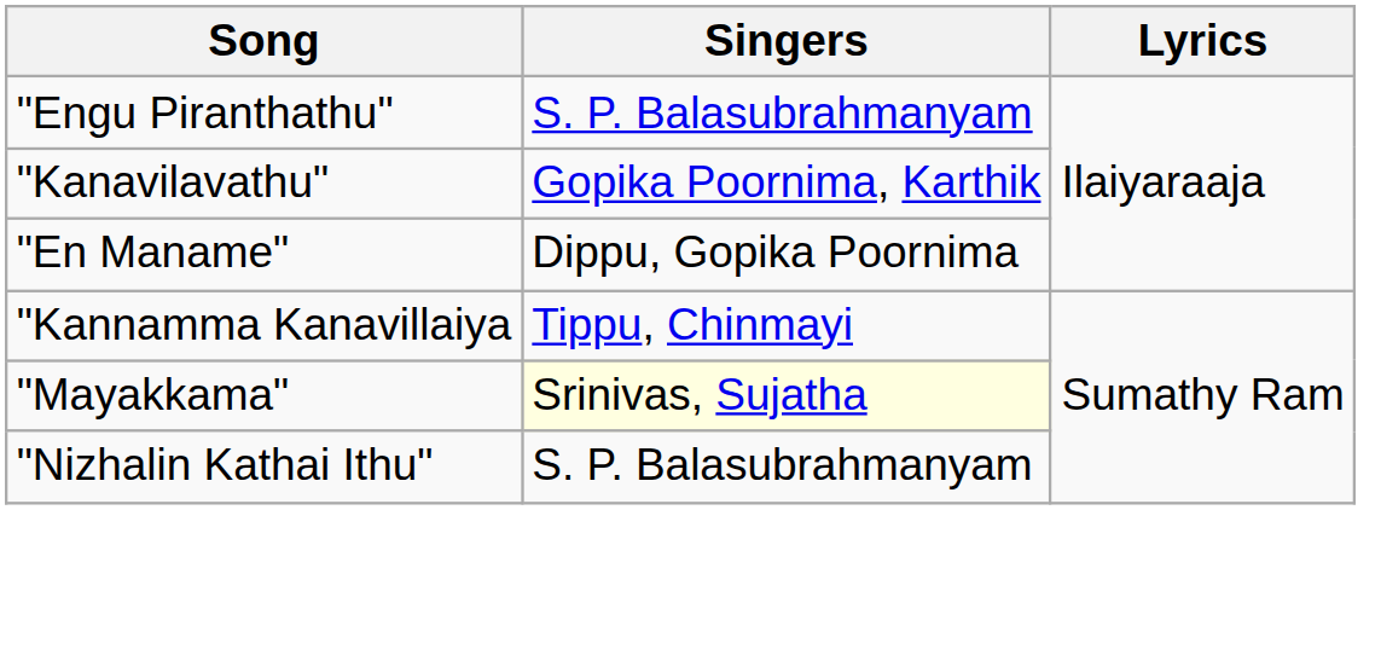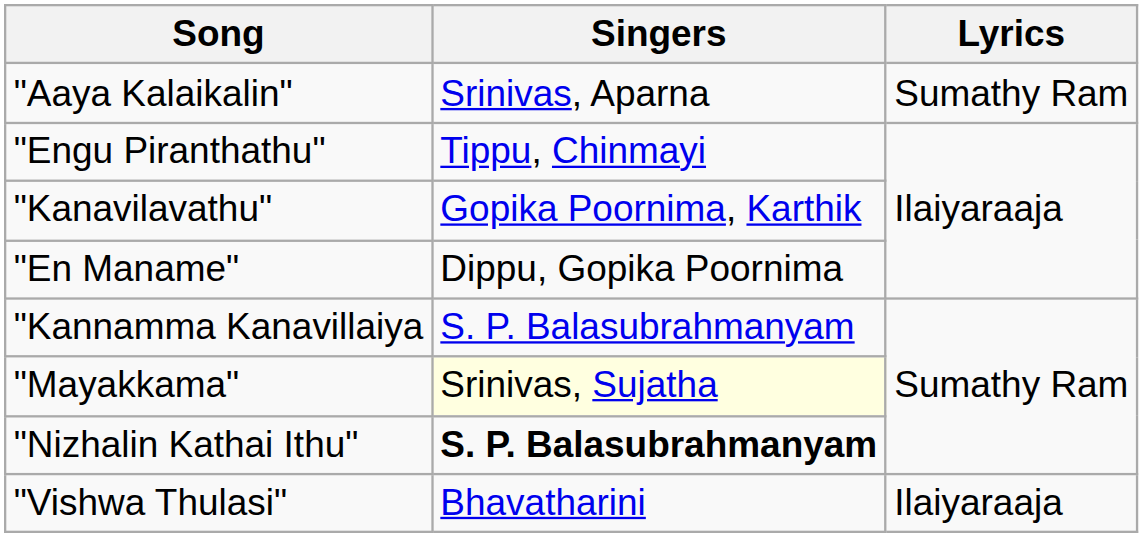 <table class="wikitable">
 <tr>
 <th>Song</th>
 <th>Singers</th>
 <th>Lyrics</th>
 </tr>
 <tr>
+<td>"Aaya Kalaikalin"</td>
+<td><a href='#'>Srinivas</a>, Aparna</td>
+<td>Sumathy Ram</td>
+</tr>
+<tr>
 <td>"Engu Piranthathu"</td>
-<td><a href='#'>S. P. Balasubrahmanyam</a></td>
+<td><a href='#'>Tippu</a>, <a href='#'>Chinmayi</a></td>
 <td rowspan=3>Ilaiyaraaja</td>
 </tr>
 <tr>
 <td>"Kanavilavathu"</td>
 <td><a href='#'>Gopika Poornima</a>, <a href='#'>Karthik</a></td>
 </tr>
 <tr>
 <td>"En Maname"</td>
 <td>Dippu, Gopika Poornima</td>
 </tr>
 <tr>
 <td>"Kannamma Kanavillaiya</td>
-<td><a href='#'>Tippu</a>, <a href='#'>Chinmayi</a></td>
+<td><a href='#'>S. P. Balasubrahmanyam</a></td>
 <td rowspan=3>Sumathy Ram</td>
 </tr>
 <tr>
 <td>"Mayakkama"</td>
 <td style="background: lightyellow;">Srinivas, <a href='#'>Sujatha</a></td>
 </tr>
 <tr>
 <td>"Nizhalin Kathai Ithu"</td>
-<td>S. P. Balasubrahmanyam</td>
+<td><strong>S. P. Balasubrahmanyam</strong></td>
+</tr>
+<tr>
+<td>"Vishwa Thulasi"</td>
+<td><a href='#'>Bhavatharini</a></td>
+<td>Ilaiyaraaja</td>
 </tr>
 </table>
